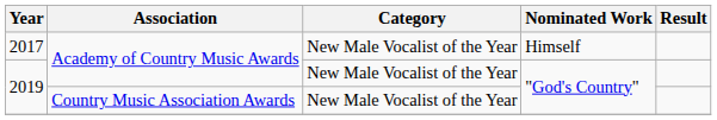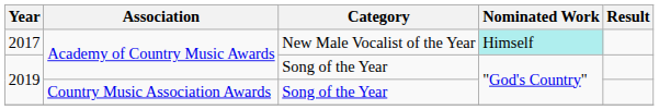 <table class="wikitable">
 <tr>
 <th>Year</th>
 <th>Association</th>
 <th>Category</th>
 <th>Nominated Work</th>
 <th>Result</th>
 </tr>
 <tr>
 <td>2017</td>
 <td rowspan=2><a href='#'>Academy of Country Music Awards</a></td>
 <td>New Male Vocalist of the Year</td>
-<td>Himself</td>
+<td style="background: paleturquoise;">Himself</td>
 <td></td>
 </tr>
 <tr>
 <td rowspan=2>2019</td>
-<td>New Male Vocalist of the Year</td>
+<td>Song of the Year</td>
 <td rowspan=2>"<a href='#'>God's Country</a>"</td>
 <td></td>
 </tr>
 <tr>
 <td><a href='#'>Country Music Association Awards</a></td>
-<td>New Male Vocalist of the Year</td>
+<td><a href='#'>Song of the Year</a></td>
 <td></td>
 </tr>
 <tr>
 </tr>
 </table>
